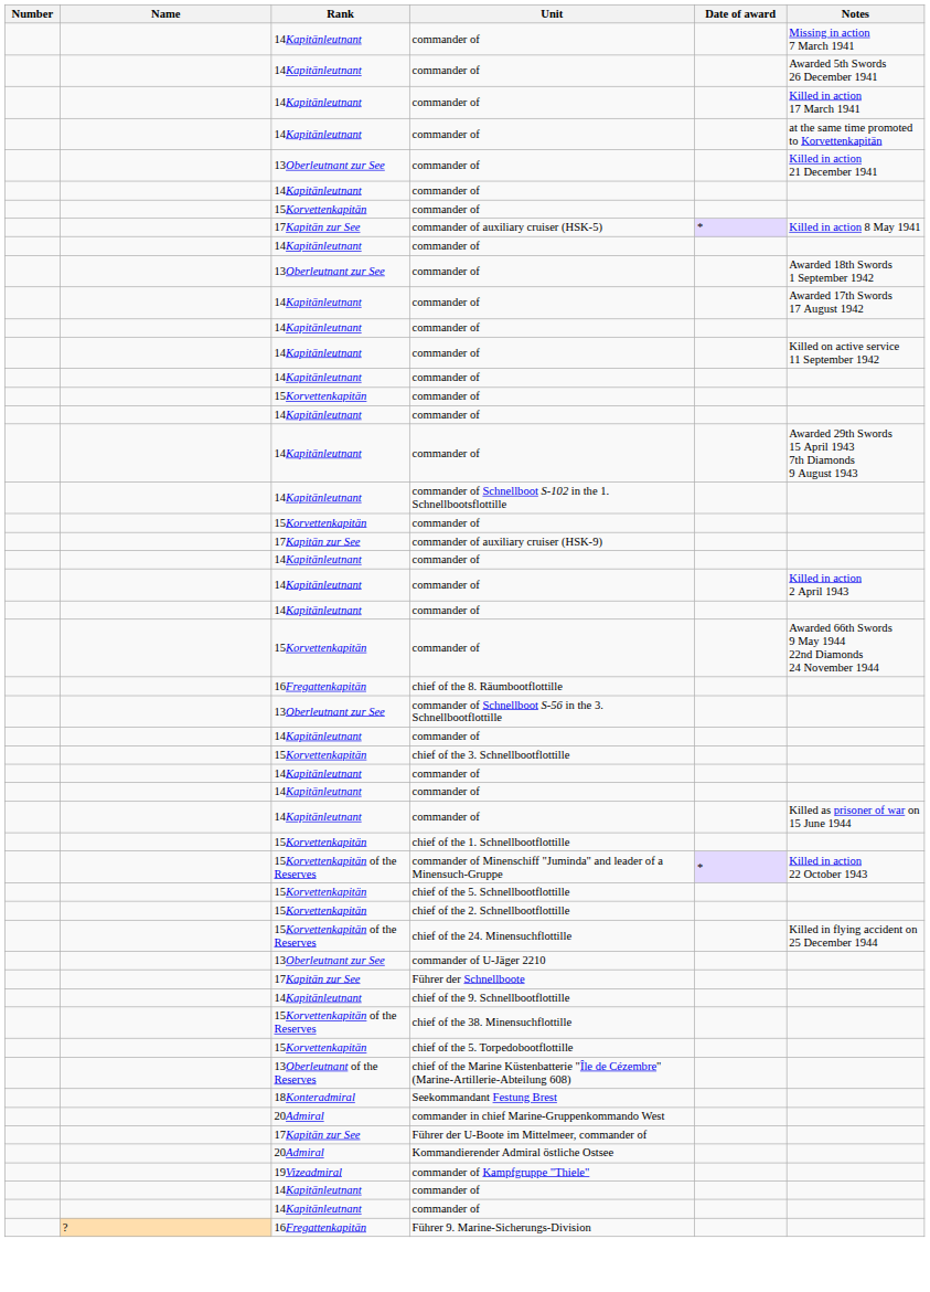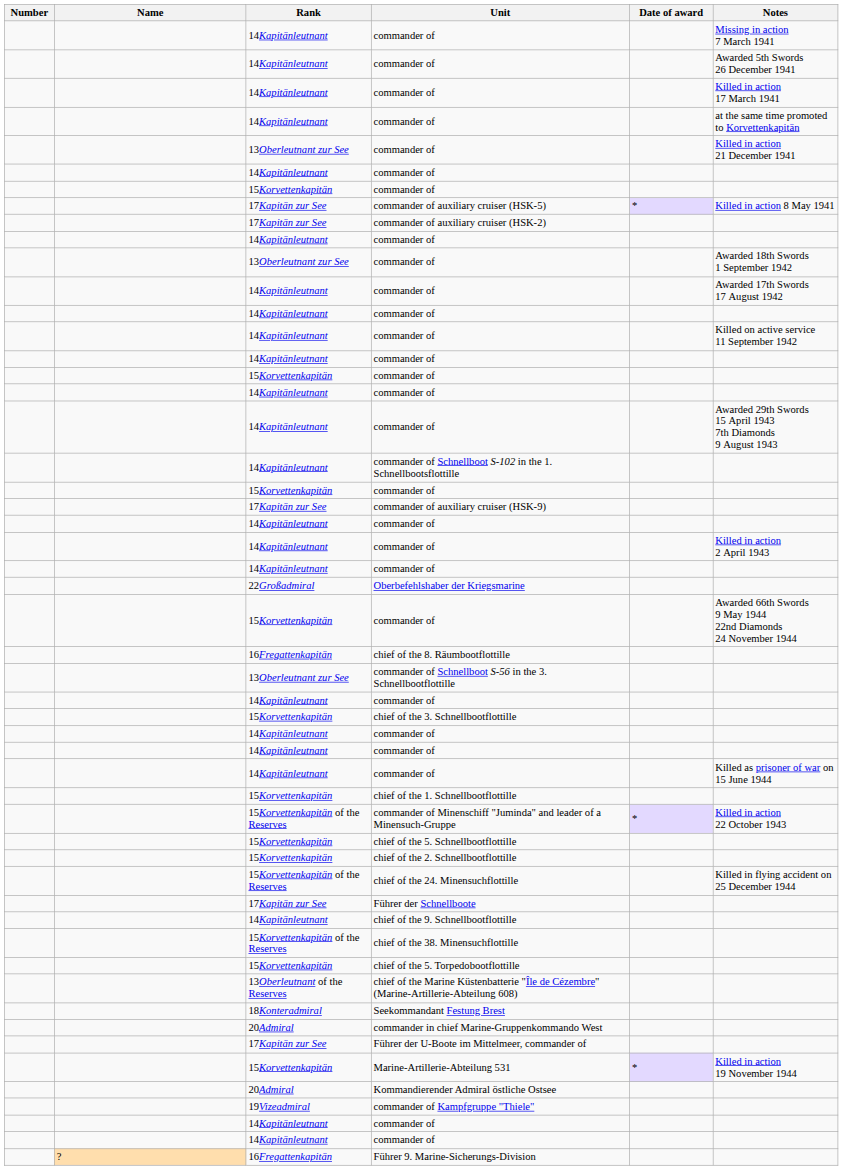 <table class="wikitable sortable" style="width:100%;">
 <tr>
 <th width="6%">Number</th>
 <th width="23%">Name</th>
 <th width="15%">Rank</th>
 <th width="31%" class="unsortable">Unit</th>
 <th width="10%">Date of award</th>
 <th width="15%" class="unsortable">Notes</th>
 </tr>
 <tr>
 <td></td>
 <td></td>
 <td><span>14</span><em><a href='#'>Kapitänleutnant</a></em></td>
 <td>commander of </td>
 <td></td>
 <td><a href='#'>Missing in action</a> 7 March 1941</td>
 </tr>
 <tr>
 <td></td>
 <td></td>
 <td><span>14</span><em><a href='#'>Kapitänleutnant</a></em></td>
 <td>commander of </td>
 <td></td>
 <td>Awarded 5th Swords 26 December 1941</td>
 </tr>
 <tr>
 <td></td>
 <td></td>
 <td><span>14</span><em><a href='#'>Kapitänleutnant</a></em></td>
 <td>commander of </td>
 <td></td>
 <td><a href='#'>Killed in action</a> 17 March 1941</td>
 </tr>
 <tr>
 <td></td>
 <td></td>
 <td><span>14</span><em><a href='#'>Kapitänleutnant</a></em></td>
 <td>commander of </td>
 <td></td>
 <td>at the same time promoted to <a href='#'>Korvettenkapitän</a></td>
 </tr>
 <tr>
 <td></td>
 <td></td>
 <td><span>13</span><em><a href='#'>Oberleutnant zur See</a></em></td>
 <td>commander of </td>
 <td></td>
 <td><a href='#'>Killed in action</a> 21 December 1941</td>
 </tr>
 <tr>
 <td></td>
 <td></td>
 <td><span>14</span><em><a href='#'>Kapitänleutnant</a></em></td>
 <td>commander of </td>
 <td></td>
 <td></td>
 </tr>
 <tr>
 <td></td>
 <td></td>
 <td><span>15</span><em><a href='#'>Korvettenkapitän</a></em></td>
 <td>commander of </td>
 <td></td>
 <td></td>
 </tr>
 <tr>
 <td></td>
 <td></td>
 <td><span>17</span><em><a href='#'>Kapitän zur See</a></em></td>
 <td>commander of auxiliary cruiser  (HSK-5)</td>
 <td style="background:#e3d9ff;" align="left">*</td>
 <td><a href='#'>Killed in action</a> 8 May 1941</td>
+</tr>
+<tr>
+<td></td>
+<td></td>
+<td><span>17</span><em><a href='#'>Kapitän zur See</a></em></td>
+<td>commander of auxiliary cruiser  (HSK-2)</td>
+<td></td>
+<td></td>
 </tr>
 <tr>
 <td></td>
 <td></td>
 <td><span>14</span><em><a href='#'>Kapitänleutnant</a></em></td>
 <td>commander of </td>
 <td></td>
 <td></td>
 </tr>
 <tr>
 <td></td>
 <td></td>
 <td><span>13</span><em><a href='#'>Oberleutnant zur See</a></em></td>
 <td>commander of </td>
 <td></td>
 <td>Awarded 18th Swords 1 September 1942</td>
 </tr>
 <tr>
 <td></td>
 <td></td>
 <td><span>14</span><em><a href='#'>Kapitänleutnant</a></em></td>
 <td>commander of </td>
 <td></td>
 <td>Awarded 17th Swords 17 August 1942</td>
 </tr>
 <tr>
 <td></td>
 <td></td>
 <td><span>14</span><em><a href='#'>Kapitänleutnant</a></em></td>
 <td>commander of </td>
 <td></td>
 <td></td>
 </tr>
 <tr>
 <td></td>
 <td></td>
 <td><span>14</span><em><a href='#'>Kapitänleutnant</a></em></td>
 <td>commander of </td>
 <td></td>
 <td>Killed on active service 11 September 1942</td>
 </tr>
 <tr>
 <td></td>
 <td></td>
 <td><span>14</span><em><a href='#'>Kapitänleutnant</a></em></td>
 <td>commander of </td>
 <td></td>
 <td></td>
 </tr>
 <tr>
 <td></td>
 <td></td>
 <td><span>15</span><em><a href='#'>Korvettenkapitän</a></em></td>
 <td>commander of </td>
 <td></td>
 <td></td>
 </tr>
 <tr>
 <td></td>
 <td></td>
 <td><span>14</span><em><a href='#'>Kapitänleutnant</a></em></td>
 <td>commander of </td>
 <td></td>
 <td></td>
 </tr>
 <tr>
 <td></td>
 <td></td>
 <td><span>14</span><em><a href='#'>Kapitänleutnant</a></em></td>
 <td>commander of </td>
 <td></td>
 <td>Awarded 29th Swords 15 April 1943<br>7th Diamonds 9 August 1943</td>
 </tr>
 <tr>
 <td></td>
 <td></td>
 <td><span>14</span><em><a href='#'>Kapitänleutnant</a></em></td>
 <td>commander of <a href='#'>Schnellboot</a> <em>S-102</em> in the 1. Schnellbootsflottille</td>
 <td></td>
 <td></td>
 </tr>
 <tr>
 <td></td>
 <td></td>
 <td><span>15</span><em><a href='#'>Korvettenkapitän</a></em></td>
 <td>commander of </td>
 <td></td>
 <td></td>
 </tr>
 <tr>
 <td></td>
 <td></td>
 <td><span>17</span><em><a href='#'>Kapitän zur See</a></em></td>
 <td>commander of auxiliary cruiser  (HSK-9)</td>
 <td></td>
 <td></td>
 </tr>
 <tr>
 <td></td>
 <td></td>
 <td><span>14</span><em><a href='#'>Kapitänleutnant</a></em></td>
 <td>commander of </td>
 <td></td>
 <td></td>
 </tr>
 <tr>
 <td></td>
 <td></td>
 <td><span>14</span><em><a href='#'>Kapitänleutnant</a></em></td>
 <td>commander of </td>
 <td></td>
 <td><a href='#'>Killed in action</a> 2 April 1943</td>
 </tr>
 <tr>
 <td></td>
 <td></td>
 <td><span>14</span><em><a href='#'>Kapitänleutnant</a></em></td>
 <td>commander of </td>
 <td></td>
 <td></td>
 </tr>
 <tr>
 <td></td>
 <td></td>
+<td><span>22</span><em><a href='#'>Großadmiral</a></em></td>
+<td><a href='#'>Oberbefehlshaber der Kriegsmarine</a></td>
+<td></td>
+<td></td>
+</tr>
+<tr>
+<td></td>
+<td></td>
 <td><span>15</span><em><a href='#'>Korvettenkapitän</a></em></td>
 <td>commander of </td>
 <td></td>
 <td>Awarded 66th Swords 9 May 1944<br>22nd Diamonds 24 November 1944</td>
 </tr>
 <tr>
 <td></td>
 <td></td>
 <td><span>16</span><em><a href='#'>Fregattenkapitän</a></em></td>
 <td>chief of the 8. Räumbootflottille</td>
 <td></td>
 <td></td>
 </tr>
 <tr>
 <td></td>
 <td></td>
 <td><span>13</span><em><a href='#'>Oberleutnant zur See</a></em></td>
 <td>commander of <a href='#'>Schnellboot</a> <em>S-56</em> in the 3. Schnellbootflottille</td>
 <td></td>
 <td></td>
 </tr>
 <tr>
 <td></td>
 <td></td>
 <td><span>14</span><em><a href='#'>Kapitänleutnant</a></em></td>
 <td>commander of </td>
 <td></td>
 <td></td>
 </tr>
 <tr>
 <td></td>
 <td></td>
 <td><span>15</span><em><a href='#'>Korvettenkapitän</a></em></td>
 <td>chief of the 3. Schnellbootflottille</td>
 <td></td>
 <td></td>
 </tr>
 <tr>
 <td></td>
 <td></td>
 <td><span>14</span><em><a href='#'>Kapitänleutnant</a></em></td>
 <td>commander of </td>
 <td></td>
 <td></td>
 </tr>
 <tr>
 <td></td>
 <td></td>
 <td><span>14</span><em><a href='#'>Kapitänleutnant</a></em></td>
 <td>commander of </td>
 <td></td>
 <td></td>
 </tr>
 <tr>
 <td></td>
 <td></td>
 <td><span>14</span><em><a href='#'>Kapitänleutnant</a></em></td>
 <td>commander of </td>
 <td></td>
 <td>Killed as <a href='#'>prisoner of war</a> on 15 June 1944</td>
 </tr>
 <tr>
 <td></td>
 <td></td>
 <td><span>15</span><em><a href='#'>Korvettenkapitän</a></em></td>
 <td>chief of the 1. Schnellbootflottille</td>
 <td></td>
 <td></td>
 </tr>
 <tr>
 <td></td>
 <td></td>
 <td><span>15</span><em><a href='#'>Korvettenkapitän</a></em> of the <a href='#'>Reserves</a></td>
 <td>commander of Minenschiff "Juminda" and leader of a Minensuch-Gruppe</td>
 <td style="background:#e3d9ff;" align="left">*</td>
 <td><a href='#'>Killed in action</a> 22 October 1943</td>
 </tr>
 <tr>
 <td></td>
 <td></td>
 <td><span>15</span><em><a href='#'>Korvettenkapitän</a></em></td>
 <td>chief of the 5. Schnellbootflottille</td>
 <td></td>
 <td></td>
 </tr>
 <tr>
 <td></td>
 <td></td>
 <td><span>15</span><em><a href='#'>Korvettenkapitän</a></em></td>
 <td>chief of the 2. Schnellbootflottille</td>
 <td></td>
 <td></td>
 </tr>
 <tr>
 <td></td>
 <td></td>
 <td><span>15</span><em><a href='#'>Korvettenkapitän</a></em> of the <a href='#'>Reserves</a></td>
 <td>chief of the 24. Minensuchflottille</td>
 <td></td>
 <td>Killed in flying accident on 25 December 1944</td>
 </tr>
 <tr>
 <td></td>
 <td></td>
-<td><span>13</span><em><a href='#'>Oberleutnant zur See</a></em></td>
-<td>commander of U-Jäger 2210</td>
-<td></td>
-<td></td>
-</tr>
-<tr>
-<td></td>
-<td></td>
 <td><span>17</span><em><a href='#'>Kapitän zur See</a></em></td>
 <td>Führer der <a href='#'>Schnellboote</a></td>
 <td></td>
 <td></td>
 </tr>
 <tr>
 <td></td>
 <td></td>
 <td><span>14</span><em><a href='#'>Kapitänleutnant</a></em></td>
 <td>chief of the 9. Schnellbootflottille</td>
 <td></td>
 <td></td>
 </tr>
 <tr>
 <td></td>
 <td></td>
 <td><span>15</span><em><a href='#'>Korvettenkapitän</a></em> of the <a href='#'>Reserves</a></td>
 <td>chief of the 38. Minensuchflottille</td>
 <td></td>
 <td></td>
 </tr>
 <tr>
 <td></td>
 <td></td>
 <td><span>15</span><em><a href='#'>Korvettenkapitän</a></em></td>
 <td>chief of the 5. Torpedobootflottille</td>
 <td></td>
 <td></td>
 </tr>
 <tr>
 <td></td>
 <td></td>
 <td><span>13</span><em><a href='#'>Oberleutnant</a></em> of the <a href='#'>Reserves</a></td>
 <td>chief of the Marine Küstenbatterie "<a href='#'>Île de Cézembre</a>" (Marine-Artillerie-Abteilung 608)</td>
 <td></td>
 <td></td>
 </tr>
 <tr>
 <td></td>
 <td></td>
 <td><span>18</span><em><a href='#'>Konteradmiral</a></em></td>
 <td>Seekommandant <a href='#'>Festung Brest</a></td>
 <td></td>
 <td></td>
 </tr>
 <tr>
 <td></td>
 <td></td>
 <td><span>20</span><em><a href='#'>Admiral</a></em></td>
 <td>commander in chief Marine-Gruppenkommando West</td>
 <td></td>
 <td></td>
 </tr>
 <tr>
 <td></td>
 <td></td>
 <td><span>17</span><em><a href='#'>Kapitän zur See</a></em></td>
 <td>Führer der U-Boote im Mittelmeer, commander of </td>
 <td></td>
 <td></td>
 </tr>
 <tr>
 <td></td>
 <td></td>
+<td><span>15</span><em><a href='#'>Korvettenkapitän</a></em></td>
+<td>Marine-Artillerie-Abteilung 531</td>
+<td style="background:#e3d9ff;" align="left">*</td>
+<td><a href='#'>Killed in action</a> 19 November 1944</td>
+</tr>
+<tr>
+<td></td>
+<td></td>
 <td><span>20</span><em><a href='#'>Admiral</a></em></td>
 <td>Kommandierender Admiral östliche Ostsee</td>
 <td></td>
 <td></td>
 </tr>
 <tr>
 <td></td>
 <td></td>
 <td><span>19</span><em><a href='#'>Vizeadmiral</a></em></td>
 <td>commander of <a href='#'>Kampfgruppe "Thiele"</a></td>
 <td></td>
 <td></td>
 </tr>
 <tr>
 <td></td>
 <td></td>
 <td><span>14</span><em><a href='#'>Kapitänleutnant</a></em></td>
 <td>commander of </td>
 <td></td>
 <td></td>
 </tr>
 <tr>
 <td></td>
 <td></td>
 <td><span>14</span><em><a href='#'>Kapitänleutnant</a></em></td>
 <td>commander of </td>
 <td></td>
 <td></td>
 </tr>
 <tr>
 <td></td>
 <td style="background:#ffdead;">?</td>
 <td><span>16</span><em><a href='#'>Fregattenkapitän</a></em></td>
 <td>Führer 9. Marine-Sicherungs-Division</td>
 <td></td>
 <td></td>
 </tr>
 </table>
